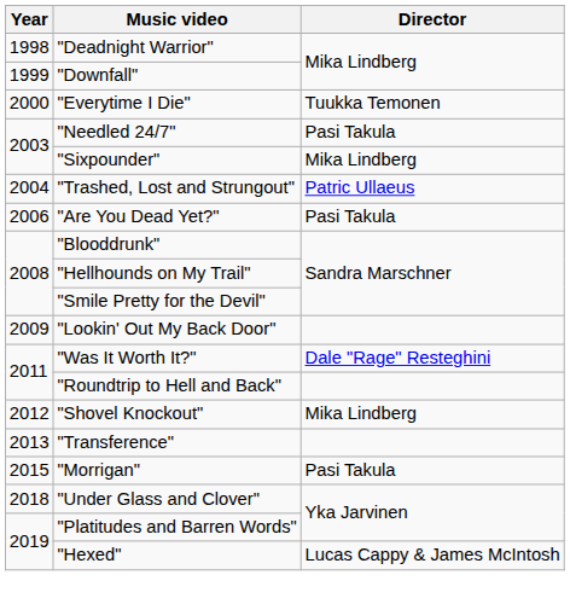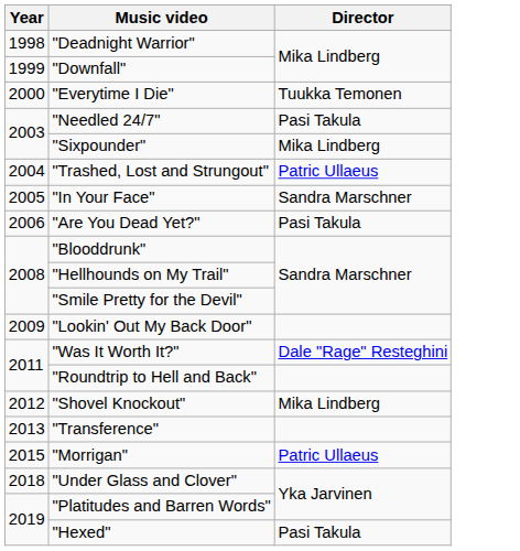 <table class="wikitable">
 <tr>
 <th>Year</th>
 <th>Music video</th>
 <th>Director</th>
 </tr>
 <tr>
 <td>1998</td>
 <td>"Deadnight Warrior"</td>
 <td rowspan="2">Mika Lindberg</td>
 </tr>
 <tr>
 <td>1999</td>
 <td>"Downfall"</td>
 </tr>
 <tr>
 <td>2000</td>
 <td>"Everytime I Die"</td>
 <td>Tuukka Temonen</td>
 </tr>
 <tr>
 <td rowspan="2">2003</td>
 <td>"Needled 24/7"</td>
 <td>Pasi Takula</td>
 </tr>
 <tr>
 <td>"Sixpounder"</td>
 <td>Mika Lindberg</td>
 </tr>
 <tr>
 <td>2004</td>
 <td>"Trashed, Lost and Strungout"</td>
 <td><a href='#'>Patric Ullaeus</a></td>
+</tr>
+<tr>
+<td>2005</td>
+<td>"In Your Face"</td>
+<td>Sandra Marschner</td>
 </tr>
 <tr>
 <td>2006</td>
 <td>"Are You Dead Yet?"</td>
 <td>Pasi Takula</td>
 </tr>
 <tr>
 <td rowspan="3">2008</td>
 <td>"Blooddrunk"</td>
 <td rowspan="3">Sandra Marschner</td>
 </tr>
 <tr>
 <td>"Hellhounds on My Trail"</td>
 </tr>
 <tr>
 <td>"Smile Pretty for the Devil"</td>
 </tr>
 <tr>
 <td>2009</td>
 <td>"Lookin' Out My Back Door"</td>
 <td></td>
 </tr>
 <tr>
 <td rowspan="2">2011</td>
 <td>"Was It Worth It?"</td>
 <td><a href='#'>Dale "Rage" Resteghini</a></td>
 </tr>
 <tr>
 <td>"Roundtrip to Hell and Back"</td>
 <td></td>
 </tr>
 <tr>
 <td>2012</td>
 <td>"Shovel Knockout"</td>
 <td>Mika Lindberg</td>
 </tr>
 <tr>
 <td>2013</td>
 <td>"Transference"</td>
 <td></td>
 </tr>
 <tr>
 <td>2015</td>
 <td>"Morrigan"</td>
-<td>Pasi Takula</td>
+<td><a href='#'>Patric Ullaeus</a></td>
 </tr>
 <tr>
 <td>2018</td>
 <td>"Under Glass and Clover"</td>
 <td rowspan="2">Yka Jarvinen</td>
 </tr>
 <tr>
 <td rowspan="2">2019</td>
 <td>"Platitudes and Barren Words"</td>
 </tr>
 <tr>
 <td>"Hexed"</td>
-<td>Lucas Cappy & James McIntosh</td>
+<td>Pasi Takula</td>
 </tr>
 </table>
